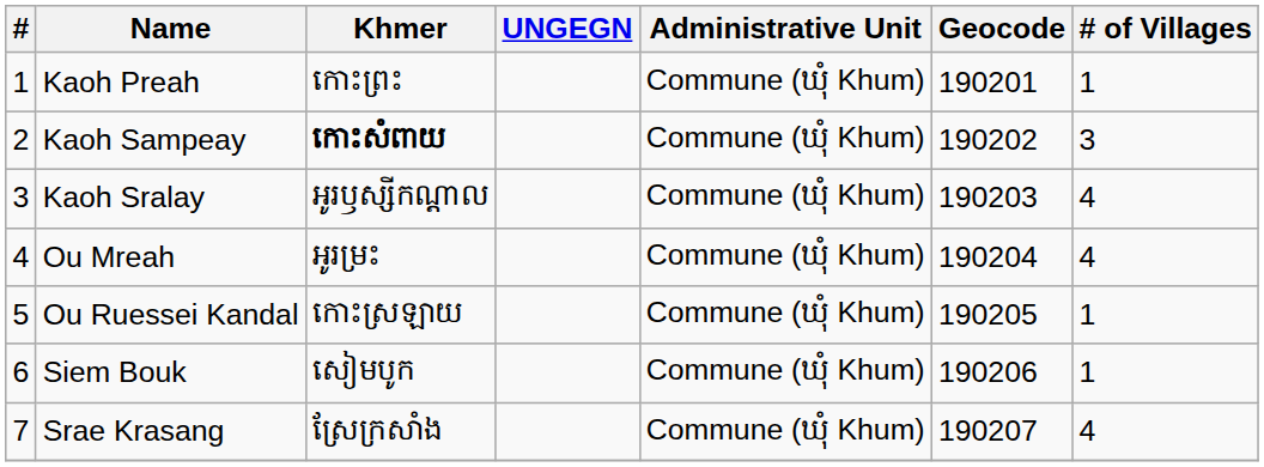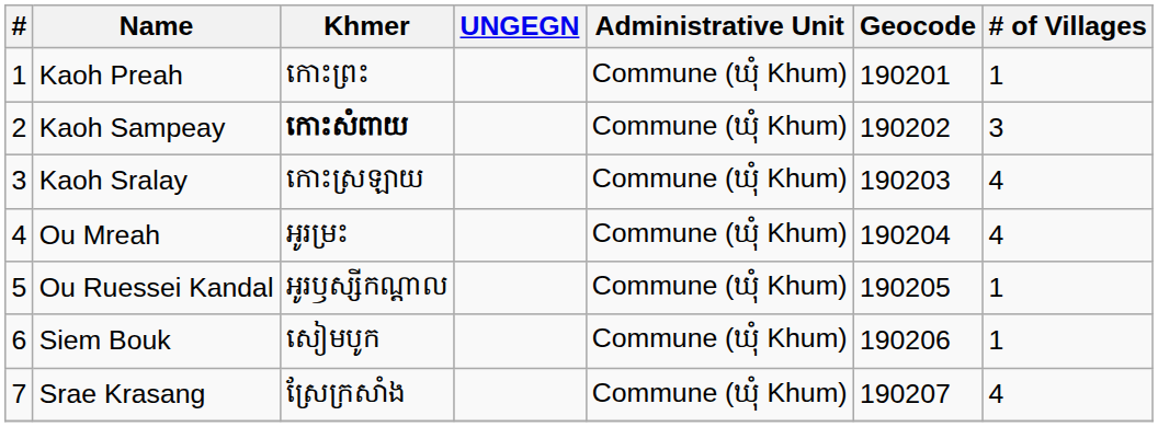 <table class="wikitable sortable">
 <tr>
 <th>#</th>
 <th>Name</th>
 <th>Khmer</th>
 <th><a href='#'>UNGEGN</a></th>
 <th>Administrative Unit</th>
 <th>Geocode</th>
 <th># of Villages</th>
 </tr>
 <tr>
 <td>1</td>
 <td>Kaoh Preah</td>
 <td>កោះព្រះ</td>
 <td></td>
 <td>Commune (ឃុំ Khum)</td>
 <td>190201</td>
 <td>1</td>
 </tr>
 <tr>
 <td>2</td>
 <td>Kaoh Sampeay</td>
 <td><strong>កោះសំពាយ</strong></td>
 <td></td>
 <td>Commune (ឃុំ Khum)</td>
 <td>190202</td>
 <td>3</td>
 </tr>
 <tr>
 <td>3</td>
 <td>Kaoh Sralay</td>
-<td>អូរឫស្សីកណ្ដាល</td>
+<td>កោះស្រឡាយ</td>
 <td></td>
 <td>Commune (ឃុំ Khum)</td>
 <td>190203</td>
 <td>4</td>
 </tr>
 <tr>
 <td>4</td>
 <td>Ou Mreah</td>
 <td>អូរម្រះ</td>
 <td></td>
 <td>Commune (ឃុំ Khum)</td>
 <td>190204</td>
 <td>4</td>
 </tr>
 <tr>
 <td>5</td>
 <td>Ou Ruessei Kandal</td>
-<td>កោះស្រឡាយ</td>
+<td>អូរឫស្សីកណ្ដាល</td>
 <td></td>
 <td>Commune (ឃុំ Khum)</td>
 <td>190205</td>
 <td>1</td>
 </tr>
 <tr>
 <td>6</td>
 <td>Siem Bouk</td>
 <td>សៀមបូក</td>
 <td></td>
 <td>Commune (ឃុំ Khum)</td>
 <td>190206</td>
 <td>1</td>
 </tr>
 <tr>
 <td>7</td>
 <td>Srae Krasang</td>
 <td>ស្រែក្រសាំង</td>
 <td></td>
 <td>Commune (ឃុំ Khum)</td>
 <td>190207</td>
 <td>4</td>
 </tr>
 <tr>
 </tr>
 </table>
